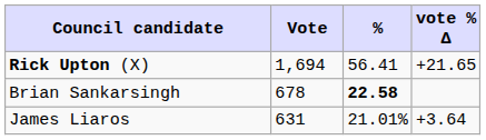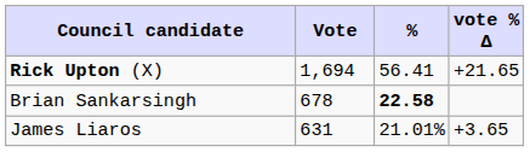 <table class="wikitable">
 <tr>
 <th style="background:#ddf; width:200px;">Council candidate</th>
 <th style="background:#ddf; width:50px;">Vote</th>
 <th style="background:#ddf; width:30px;">%</th>
 <th style="background:#ddf; width:30px;">vote % Δ</th>
 </tr>
 <tr>
 <td><strong>Rick Upton</strong> (X)</td>
 <td>1,694</td>
 <td>56.41</td>
 <td>+21.65</td>
 </tr>
 <tr>
 <td>Brian Sankarsingh</td>
 <td>678</td>
 <td><strong>22.58</strong></td>
 <td></td>
 </tr>
 <tr>
 <td>James Liaros</td>
 <td>631</td>
 <td>21.01%</td>
-<td>+3.64</td>
+<td>+3.65</td>
 </tr>
 </table>
